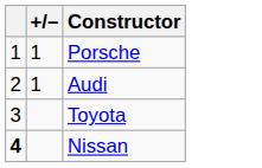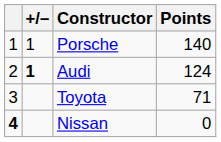 <table class="wikitable" style="font-size: 95%;">
 <tr>
 <th scope="col"></th>
 <th scope="col">+/–</th>
 <th scope="col">Constructor</th>
+<th scope="col">Points</th>
 </tr>
 <tr>
 <td align="center">1</td>
 <td align="left"> 1</td>
 <td> <a href='#'>Porsche</a></td>
+<td align="right">140</td>
 </tr>
 <tr>
 <td align="center">2</td>
-<td align="left"> 1</td>
+<td align="left"><strong> 1</strong></td>
 <td> <a href='#'>Audi</a></td>
+<td align="right">124</td>
 </tr>
 <tr>
 <td align="center">3</td>
 <td align="left"></td>
 <td> <a href='#'>Toyota</a></td>
+<td align="right">71</td>
 </tr>
 <tr>
 <td align="center"><strong>4</strong></td>
 <td align="left"></td>
 <td> <a href='#'>Nissan</a></td>
+<td align="right">0</td>
 </tr>
 </table>
